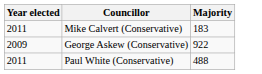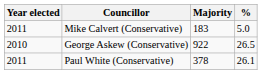 <table class="wikitable">
 <tr>
 <th>Year elected</th>
 <th>Councillor</th>
 <th>Majority</th>
+<th>%</th>
 </tr>
 <tr>
 <td>2011</td>
 <td>Mike Calvert (Conservative)</td>
 <td>183</td>
+<td>5.0</td>
 </tr>
 <tr>
-<td>2009</td>
+<td>2010</td>
 <td>George Askew (Conservative)</td>
 <td>922</td>
+<td>26.5</td>
 </tr>
 <tr>
 <td>2011</td>
 <td>Paul White (Conservative)</td>
-<td>488</td>
+<td>378</td>
+<td>26.1</td>
 </tr>
 </table>
